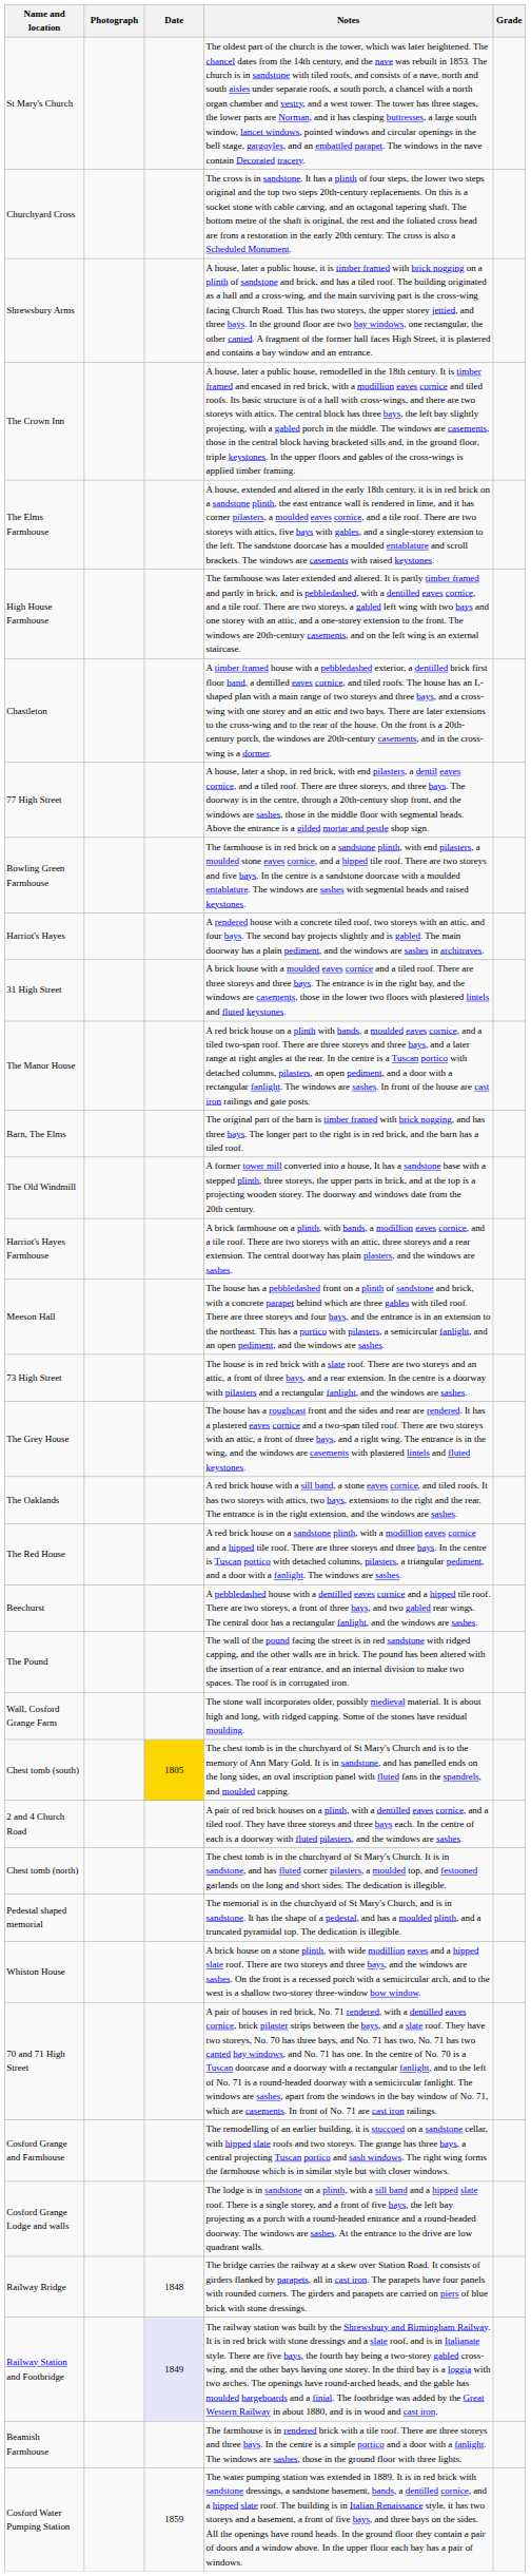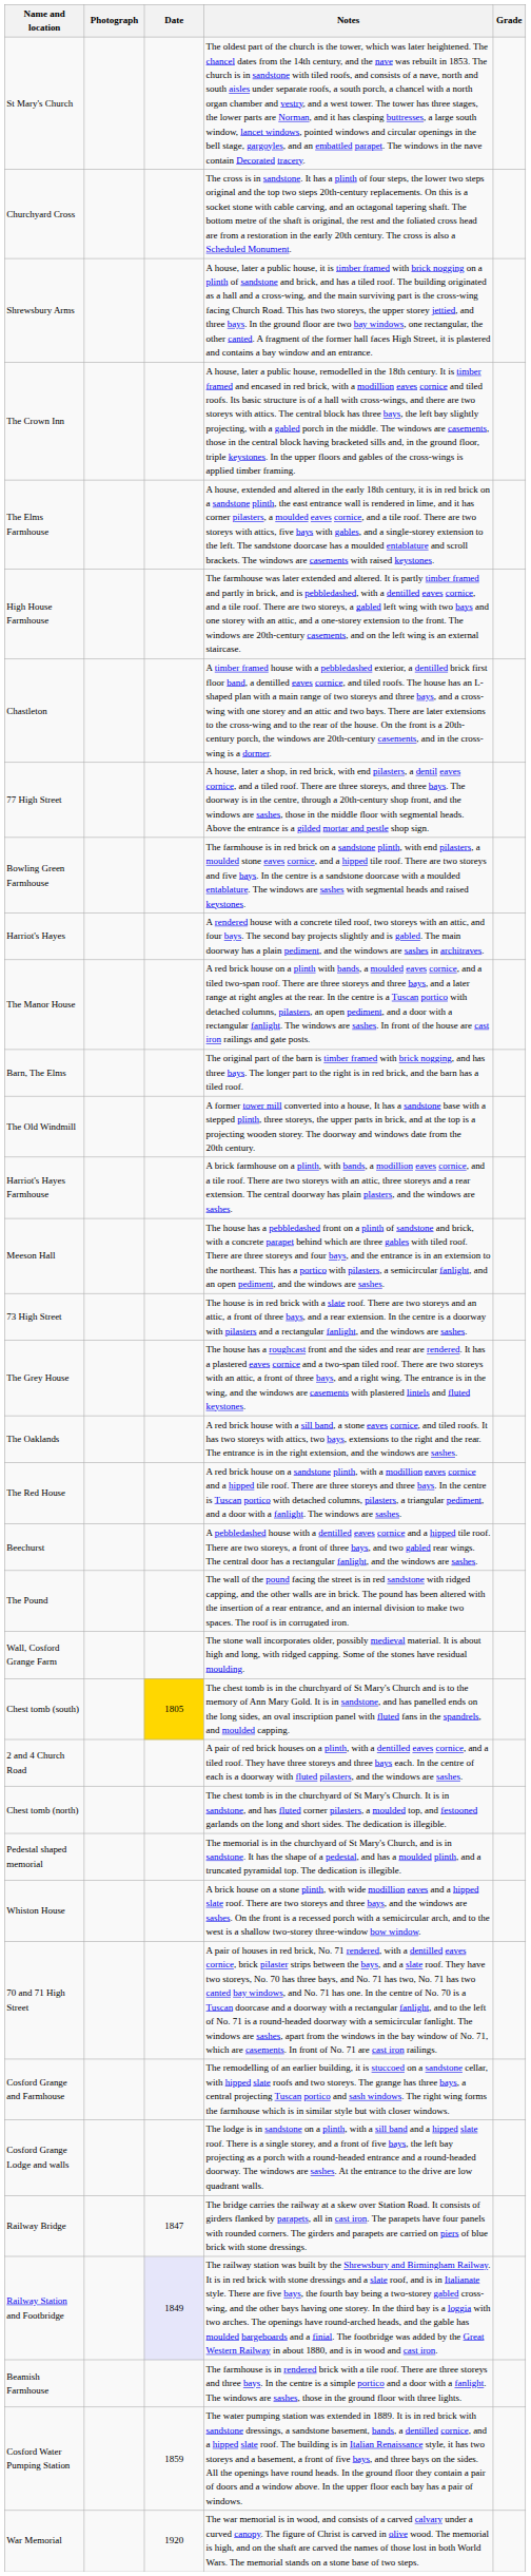 <table class="wikitable sortable plainrowheaders" style="width:100%; border:0; text-align:left; line-height:150%;">
 <tr>
 <th scope="col"  style="width:150px">Name and location</th>
 <th scope="col"  style="width:100px" class="unsortable">Photograph</th>
 <th scope="col"  style="width:120px">Date</th>
 <th scope="col"  style="width:650px" class="unsortable">Notes</th>
 <th scope="col"  style="width:50px">Grade</th>
 </tr>
 <tr>
 <td>St Mary's Church<br><small></small></td>
 <td></td>
 <td align="center"></td>
 <td>The oldest part of the church is the tower, which was later heightened.  The <a href='#'>chancel</a> dates from the 14th century, and the <a href='#'>nave</a> was rebuilt in 1853.  The church is in <a href='#'>sandstone</a> with tiled roofs, and consists of a nave, north and south <a href='#'>aisles</a> under separate roofs, a south porch, a chancel with a north organ chamber and <a href='#'>vestry</a>, and a west tower.  The tower has three stages, the lower parts are <a href='#'>Norman</a>, and it has clasping <a href='#'>buttresses</a>, a large south window, <a href='#'>lancet windows</a>, pointed windows and circular openings in the bell stage, <a href='#'>gargoyles</a>, and an <a href='#'>embattled</a> <a href='#'>parapet</a>.  The windows in the nave contain <a href='#'>Decorated</a> <a href='#'>tracery</a>.</td>
 <td align="center" ></td>
 </tr>
 <tr>
 <td>Churchyard Cross<br><small></small></td>
 <td></td>
 <td align="center"></td>
 <td>The cross is in <a href='#'>sandstone</a>.  It has a <a href='#'>plinth</a> of four steps, the lower two steps original and the top two steps 20th-century replacements.  On this is a socket stone with cable carving, and an octagonal tapering shaft.  The bottom metre of the shaft is original, the rest and the foliated cross head are from a restoration in the early 20th century.  The cross is also a <a href='#'>Scheduled Monument</a>.</td>
 <td align="center" ></td>
 </tr>
 <tr>
 <td>Shrewsbury Arms<br><small></small></td>
 <td></td>
 <td align="center"></td>
 <td>A house, later a public house, it is <a href='#'>timber framed</a> with <a href='#'>brick nogging</a> on a <a href='#'>plinth</a> of <a href='#'>sandstone</a> and brick, and has a tiled roof.  The building originated as a hall and a cross-wing, and the main surviving part is the cross-wing facing Church Road.  This has two storeys, the upper storey <a href='#'>jettied</a>, and three <a href='#'>bays</a>.  In the ground floor are two <a href='#'>bay windows</a>, one rectangular, the other <a href='#'>canted</a>.  A fragment of the former hall faces High Street, it is plastered and contains a bay window and an entrance.</td>
 <td align="center" ></td>
 </tr>
 <tr>
 <td>The Crown Inn<br><small></small></td>
 <td></td>
 <td align="center"></td>
 <td>A house, later a public house, remodelled in the 18th century.  It is <a href='#'>timber framed</a> and encased in red brick, with a <a href='#'>modillion</a> <a href='#'>eaves</a> <a href='#'>cornice</a> and tiled roofs.  Its basic structure is of a hall with cross-wings, and there are two storeys with attics.  The central block has three <a href='#'>bays</a>, the left bay slightly projecting, with a <a href='#'>gabled</a> porch in the middle.  The windows are <a href='#'>casements</a>, those in the central block having bracketed sills and, in the ground floor, triple <a href='#'>keystones</a>.  In the upper floors and gables of the cross-wings is applied timber framing.</td>
 <td align="center" ></td>
 </tr>
 <tr>
 <td>The Elms Farmhouse<br><small></small></td>
 <td></td>
 <td align="center"></td>
 <td>A house, extended and altered in the early 18th century, it is in red brick on a <a href='#'>sandstone</a> <a href='#'>plinth</a>, the east entrance wall is rendered in lime, and it has corner <a href='#'>pilasters</a>, a <a href='#'>moulded</a> <a href='#'>eaves</a> <a href='#'>cornice</a>, and a tile roof.  There are two storeys with attics, five <a href='#'>bays</a> with <a href='#'>gables</a>, and a single-storey extension to the left.  The sandstone doorcase has a moulded <a href='#'>entablature</a> and scroll brackets.  The windows are <a href='#'>casements</a> with raised <a href='#'>keystones</a>.</td>
 <td align="center" ></td>
 </tr>
 <tr>
 <td>High House Farmhouse<br><small></small></td>
 <td></td>
 <td align="center"></td>
 <td>The farmhouse was later extended and altered.  It is partly <a href='#'>timber framed</a> and partly in brick, and is <a href='#'>pebbledashed</a>, with a <a href='#'>dentilled</a> <a href='#'>eaves</a> <a href='#'>cornice</a>, and a tile roof.  There are two storeys, a <a href='#'>gabled</a> left wing with two <a href='#'>bays</a> and one storey with an attic, and a one-storey extension to the front.  The windows are 20th-century <a href='#'>casements</a>, and on the left wing is an external staircase.</td>
 <td align="center" ></td>
 </tr>
 <tr>
 <td>Chastleton<br><small></small></td>
 <td></td>
 <td align="center"></td>
 <td>A <a href='#'>timber framed</a> house with a <a href='#'>pebbledashed</a> exterior, a <a href='#'>dentilled</a> brick first floor <a href='#'>band</a>, a dentilled <a href='#'>eaves</a> <a href='#'>cornice</a>, and tiled roofs.  The house has an L-shaped plan with a main range of two storeys and three <a href='#'>bays</a>, and a cross-wing with one storey and an attic and two bays.  There are later extensions to the cross-wing and to the rear of the house.  On the front is a 20th-century porch, the windows are 20th-century <a href='#'>casements</a>, and in the cross-wing is a <a href='#'>dormer</a>.</td>
 <td align="center" ></td>
 </tr>
 <tr>
 <td>77 High Street<br><small></small></td>
 <td></td>
 <td align="center"></td>
 <td>A house, later a shop, in red brick, with end <a href='#'>pilasters</a>, a <a href='#'>dentil</a> <a href='#'>eaves</a> <a href='#'>cornice</a>, and a tiled roof.  There are three storeys, and three <a href='#'>bays</a>.  The doorway is in the centre, through a 20th-century shop front, and the windows are <a href='#'>sashes</a>, those in the middle floor with segmental heads.  Above the entrance is a <a href='#'>gilded</a> <a href='#'>mortar and pestle</a> shop sign.</td>
 <td align="center" ></td>
 </tr>
 <tr>
 <td>Bowling Green Farmhouse<br><small></small></td>
 <td></td>
 <td align="center"></td>
 <td>The farmhouse is in red brick on a <a href='#'>sandstone</a> <a href='#'>plinth</a>, with end <a href='#'>pilasters</a>, a <a href='#'>moulded</a> stone <a href='#'>eaves</a> <a href='#'>cornice</a>, and a <a href='#'>hipped</a> tile roof.  There are two storeys and five <a href='#'>bays</a>.  In the centre is a sandstone doorcase with a moulded <a href='#'>entablature</a>.  The windows are <a href='#'>sashes</a> with segmental heads and raised <a href='#'>keystones</a>.</td>
 <td align="center" ></td>
 </tr>
 <tr>
 <td>Harriot's Hayes<br><small></small></td>
 <td></td>
 <td align="center"></td>
 <td>A <a href='#'>rendered</a> house with a concrete tiled roof, two storeys with an attic, and four <a href='#'>bays</a>.  The second bay projects slightly and is <a href='#'>gabled</a>.  The main doorway has a plain <a href='#'>pediment</a>, and the windows are <a href='#'>sashes</a> in <a href='#'>architraves</a>.</td>
-<td align="center" ></td>
-</tr>
-<tr>
-<td>31 High Street<br><small></small></td>
-<td></td>
-<td align="center"></td>
-<td>A brick house with a <a href='#'>moulded</a> <a href='#'>eaves</a> <a href='#'>cornice</a> and a tiled roof.  There are three storeys and three <a href='#'>bays</a>.  The entrance is in the right bay, and the windows are <a href='#'>casements</a>, those in the lower two floors with plastered <a href='#'>lintels</a> and <a href='#'>fluted</a> <a href='#'>keystones</a>.</td>
 <td align="center" ></td>
 </tr>
 <tr>
 <td>The Manor House<br><small></small></td>
 <td></td>
 <td align="center"></td>
 <td>A red brick house on a <a href='#'>plinth</a> with <a href='#'>bands</a>, a <a href='#'>moulded</a> <a href='#'>eaves</a> <a href='#'>cornice</a>, and a tiled two-span roof.  There are three storeys and three <a href='#'>bays</a>, and a later range at right angles at the rear.  In the centre is a <a href='#'>Tuscan</a> <a href='#'>portico</a> with detached columns, <a href='#'>pilasters</a>, an open <a href='#'>pediment</a>, and a door with a rectangular <a href='#'>fanlight</a>.  The windows are <a href='#'>sashes</a>.  In front of the house are <a href='#'>cast iron</a> railings and gate posts.</td>
 <td align="center" ></td>
 </tr>
 <tr>
 <td>Barn, The Elms<br><small></small></td>
 <td></td>
 <td align="center"></td>
 <td>The original part of the barn is <a href='#'>timber framed</a> with <a href='#'>brick nogging</a>, and has three <a href='#'>bays</a>.  The longer part to the right is in red brick, and the barn has a tiled roof.</td>
 <td align="center" ></td>
 </tr>
 <tr>
 <td>The Old Windmill<br><small></small></td>
 <td></td>
 <td align="center"></td>
 <td>A former <a href='#'>tower mill</a> converted into a house,  It has a <a href='#'>sandstone</a> base with a stepped <a href='#'>plinth</a>, three storeys, the upper parts in brick, and at the top is a projecting wooden storey.  The doorway and windows date from the 20th century.</td>
 <td align="center" ></td>
 </tr>
 <tr>
 <td>Harriot's Hayes Farmhouse<br><small></small></td>
 <td></td>
 <td align="center"></td>
 <td>A brick farmhouse on a <a href='#'>plinth</a>, with <a href='#'>bands</a>, a <a href='#'>modillion</a> <a href='#'>eaves</a> <a href='#'>cornice</a>, and a tile roof.  There are two storeys with an attic, three storeys and a rear extension.  The central doorway has plain <a href='#'>plasters</a>, and the windows are <a href='#'>sashes</a>.</td>
 <td align="center" ></td>
 </tr>
 <tr>
 <td>Meeson Hall<br><small></small></td>
 <td></td>
 <td align="center"></td>
 <td>The house has a <a href='#'>pebbledashed</a> front on a <a href='#'>plinth</a> of <a href='#'>sandstone</a> and brick, with a concrete <a href='#'>parapet</a> behind which are three <a href='#'>gables</a> with tiled roof.  There are three storeys and four <a href='#'>bays</a>, and the entrance is in an extension to the northeast.  This has a <a href='#'>portico</a> with <a href='#'>pilasters</a>, a semicircular <a href='#'>fanlight</a>, and an open <a href='#'>pediment</a>, and the windows are <a href='#'>sashes</a>.</td>
 <td align="center" ></td>
 </tr>
 <tr>
 <td>73 High Street<br><small></small></td>
 <td></td>
 <td align="center"></td>
 <td>The house is in red brick with a <a href='#'>slate</a> roof.  There are two storeys and an attic, a front of three <a href='#'>bays</a>, and a rear extension.  In the centre is a doorway with <a href='#'>pilasters</a> and a rectangular <a href='#'>fanlight</a>, and the windows are <a href='#'>sashes</a>.</td>
 <td align="center" ></td>
 </tr>
 <tr>
 <td>The Grey House<br><small></small></td>
 <td></td>
 <td align="center"></td>
 <td>The house has a <a href='#'>roughcast</a> front and the sides and rear are <a href='#'>rendered</a>.  It has a plastered <a href='#'>eaves</a> <a href='#'>cornice</a> and a two-span tiled roof.  There are two storeys with an attic, a front of three <a href='#'>bays</a>, and a right wing.  The entrance is in the wing, and the windows are <a href='#'>casements</a> with plastered <a href='#'>lintels</a> and <a href='#'>fluted</a> <a href='#'>keystones</a>.</td>
 <td align="center" ></td>
 </tr>
 <tr>
 <td>The Oaklands<br><small></small></td>
 <td></td>
 <td align="center"></td>
 <td>A red brick house with a <a href='#'>sill band</a>, a stone <a href='#'>eaves</a> <a href='#'>cornice</a>, and tiled roofs.  It has two storeys with attics, two <a href='#'>bays</a>, extensions to the right and the rear.    The entrance is in the right extension, and the windows are <a href='#'>sashes</a>.</td>
 <td align="center" ></td>
 </tr>
 <tr>
 <td>The Red House<br><small></small></td>
 <td></td>
 <td align="center"></td>
 <td>A red brick house on a <a href='#'>sandstone</a> <a href='#'>plinth</a>, with a <a href='#'>modillion</a> <a href='#'>eaves</a> <a href='#'>cornice</a> and a <a href='#'>hipped</a> tile roof.  There are three storeys and three <a href='#'>bays</a>.  In the centre is <a href='#'>Tuscan</a> <a href='#'>portico</a> with detached columns, <a href='#'>pilasters</a>, a triangular <a href='#'>pediment</a>, and a door with a <a href='#'>fanlight</a>.  The windows are <a href='#'>sashes</a>.</td>
 <td align="center" ></td>
 </tr>
 <tr>
 <td>Beechurst<br><small></small></td>
 <td></td>
 <td align="center"></td>
 <td>A <a href='#'>pebbledashed</a> house with a <a href='#'>dentilled</a> <a href='#'>eaves</a> <a href='#'>cornice</a> and a <a href='#'>hipped</a> tile roof.  There are two storeys, a front of three <a href='#'>bays</a>, and two <a href='#'>gabled</a> rear wings.  The central door has a rectangular <a href='#'>fanlight</a>, and the windows are <a href='#'>sashes</a>.</td>
 <td align="center" ></td>
 </tr>
 <tr>
 <td>The Pound<br><small></small></td>
 <td></td>
 <td align="center"></td>
 <td>The wall of the <a href='#'>pound</a> facing the street is in red <a href='#'>sandstone</a> with ridged capping, and the other walls are in brick.  The pound has been altered with the insertion of a rear entrance, and an internal division to make two spaces.  The roof is in corrugated iron.</td>
 <td align="center" ></td>
 </tr>
 <tr>
 <td>Wall, Cosford Grange Farm<br><small></small></td>
 <td></td>
 <td align="center"></td>
 <td>The stone wall incorporates older, possibly <a href='#'>medieval</a> material.  It is about  high and  long, with ridged capping.  Some of the stones have residual <a href='#'>moulding</a>.</td>
 <td align="center" ></td>
 </tr>
 <tr>
 <td>Chest tomb (south)<br><small></small></td>
 <td></td>
 <td align="center" style="background: gold;">1805</td>
 <td>The chest tomb is in the churchyard of St Mary's Church and is to the memory of Ann Mary Gold.  It is in <a href='#'>sandstone</a>, and has panelled ends on the long sides, an oval inscription panel with <a href='#'>fluted</a> fans in the <a href='#'>spandrels</a>, and <a href='#'>moulded</a> capping.</td>
 <td align="center" ></td>
 </tr>
 <tr>
 <td>2 and 4 Church Road<br><small></small></td>
 <td></td>
 <td align="center"></td>
 <td>A pair of red brick houses on a <a href='#'>plinth</a>, with a <a href='#'>dentilled</a> <a href='#'>eaves</a> <a href='#'>cornice</a>, and a tiled roof.  They have three storeys and three <a href='#'>bays</a> each.  In the centre of each is a doorway with <a href='#'>fluted</a> <a href='#'>pilasters</a>, and the windows are <a href='#'>sashes</a>.</td>
 <td align="center" ></td>
 </tr>
 <tr>
 <td>Chest tomb (north)<br><small></small></td>
 <td></td>
 <td align="center"></td>
 <td>The chest tomb is in the churchyard of St Mary's Church.  It is in <a href='#'>sandstone</a>, and has <a href='#'>fluted</a> corner <a href='#'>pilasters</a>, a <a href='#'>moulded</a> top, and <a href='#'>festooned</a> garlands on the long and short sides.  The dedication is illegible.</td>
 <td align="center" ></td>
 </tr>
 <tr>
 <td>Pedestal shaped memorial<br><small></small></td>
 <td></td>
 <td align="center"></td>
 <td>The memorial is in the churchyard of St Mary's Church, and is in <a href='#'>sandstone</a>.  It has the shape of a <a href='#'>pedestal</a>, and has a <a href='#'>moulded</a> <a href='#'>plinth</a>, and a truncated pyramidal top. The dedication is illegible.</td>
 <td align="center" ></td>
 </tr>
 <tr>
 <td>Whiston House<br><small></small></td>
 <td></td>
 <td align="center"></td>
 <td>A brick house on a stone <a href='#'>plinth</a>, with wide <a href='#'>modillion</a> <a href='#'>eaves</a> and a <a href='#'>hipped</a> <a href='#'>slate</a> roof.  There are two storeys and three <a href='#'>bays</a>, and the windows are <a href='#'>sashes</a>.  On the front is a recessed porch with a semicircular arch, and to the west is a shallow two-storey three-window <a href='#'>bow window</a>.</td>
 <td align="center" ></td>
 </tr>
 <tr>
 <td>70 and 71 High Street<br><small></small></td>
 <td></td>
 <td align="center"></td>
 <td>A pair of houses in red brick, No. 71 <a href='#'>rendered</a>, with a <a href='#'>dentilled</a> <a href='#'>eaves</a> <a href='#'>cornice</a>, brick <a href='#'>pilaster</a> strips between the <a href='#'>bays</a>, and a <a href='#'>slate</a> roof.  They have two storeys, No. 70 has three bays, and No. 71 has two, No. 71 has two <a href='#'>canted</a> <a href='#'>bay windows</a>, and No. 71 has one.  In the centre of No. 70 is a <a href='#'>Tuscan</a> doorcase and a doorway with a rectangular <a href='#'>fanlight</a>, and to the left of No. 71 is a round-headed doorway with a semicircular fanlight.  The windows are <a href='#'>sashes</a>, apart from the windows in the bay window of No. 71, which are <a href='#'>casements</a>.  In front of No. 71 are <a href='#'>cast iron</a> railings.</td>
 <td align="center" ></td>
 </tr>
 <tr>
 <td>Cosford Grange and Farmhouse<br><small></small></td>
 <td></td>
 <td align="center"></td>
 <td>The remodelling of an earlier building, it is <a href='#'>stuccoed</a> on a <a href='#'>sandstone</a> cellar, with <a href='#'>hipped</a> <a href='#'>slate</a> roofs and two storeys.  The grange has three <a href='#'>bays</a>, a central projecting <a href='#'>Tuscan</a> <a href='#'>portico</a> and <a href='#'>sash windows</a>.  The right wing forms the farmhouse which is in similar style but with closer windows.</td>
 <td align="center" ></td>
 </tr>
 <tr>
 <td>Cosford Grange Lodge and walls<br><small></small></td>
 <td></td>
 <td align="center"></td>
 <td>The lodge is in <a href='#'>sandstone</a> on a <a href='#'>plinth</a>, with a <a href='#'>sill band</a> and a <a href='#'>hipped</a> <a href='#'>slate</a> roof.  There is a single storey, and a front of five <a href='#'>bays</a>, the left bay projecting as a porch with a round-headed entrance and a round-headed doorway.  The windows are <a href='#'>sashes</a>.  At the entrance to the drive are low quadrant walls.</td>
 <td align="center" ></td>
 </tr>
 <tr>
 <td>Railway Bridge<br><small></small></td>
 <td></td>
-<td align="center">1848</td>
+<td align="center">1847</td>
 <td>The bridge carries the railway at a skew over Station Road.  It consists of girders flanked by <a href='#'>parapets</a>, all in <a href='#'>cast iron</a>.  The parapets have four panels with rounded corners.  The girders and parapets are carried on <a href='#'>piers</a> of blue brick with stone dressings.</td>
 <td align="center" ></td>
 </tr>
 <tr>
 <td><a href='#'>Railway Station</a> and Footbridge<br><small></small></td>
 <td></td>
 <td align="center" style="background: lavender;">1849</td>
 <td>The railway station was built by the <a href='#'>Shrewsbury and Birmingham Railway</a>.  It is in red brick with stone dressings and a <a href='#'>slate</a> roof, and is in <a href='#'>Italianate</a> style.  There are five <a href='#'>bays</a>, the fourth bay being a two-storey <a href='#'>gabled</a> cross-wing, and the other bays having one storey.  In the third bay is a <a href='#'>loggia</a> with two arches.  The openings have round-arched heads, and the gable has <a href='#'>moulded</a> <a href='#'>bargeboards</a> and a <a href='#'>finial</a>.  The footbridge was added by the <a href='#'>Great Western Railway</a> in about 1880, and is in wood and <a href='#'>cast iron</a>.</td>
 <td align="center" ></td>
 </tr>
 <tr>
 <td>Beamish Farmhouse<br><small></small></td>
 <td></td>
 <td align="center"></td>
 <td>The farmhouse is in <a href='#'>rendered</a> brick with a tile roof.  There are three storeys and three <a href='#'>bays</a>.  In the centre is a simple <a href='#'>portico</a> and a door with a <a href='#'>fanlight</a>.  The windows are <a href='#'>sashes</a>, those in the ground floor with three lights.</td>
 <td align="center" ></td>
 </tr>
 <tr>
 <td>Cosford Water Pumping Station<br><small></small></td>
 <td></td>
 <td align="center">1859</td>
 <td>The water pumping station was extended in 1889.  It is in red brick with <a href='#'>sandstone</a> dressings, a sandstone basement, <a href='#'>bands</a>, a <a href='#'>dentilled</a> <a href='#'>cornice</a>, and a <a href='#'>hipped</a> <a href='#'>slate</a> roof.  The building is in <a href='#'>Italian Renaissance</a> style, it has two storeys and a basement, a front of five <a href='#'>bays</a>, and three bays on the sides.  All the openings have round heads.  In the ground floor they contain a pair of doors and a window above.  In the upper floor each bay has a pair of windows.</td>
 <td align="center" ></td>
 </tr>
 <tr>
+<td>War Memorial<br><small></small></td>
+<td></td>
+<td align="center">1920</td>
+<td>The war memorial is in wood, and consists of a carved <a href='#'>calvary</a> under a curved <a href='#'>canopy</a>.  The figure of Christ is carved in <a href='#'>olive</a> wood.  The memorial is  high, and on the shaft are carved the names of those lost in both World Wars.  The memorial stands on a stone base of two steps.</td>
+<td align="center" ></td>
+</tr>
+<tr>
 </tr>
 </table>
